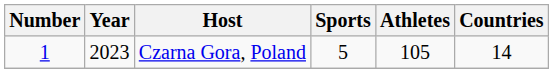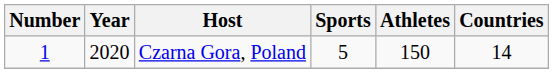 <table class="wikitable" border="1">
 <tr>
 <th>Number</th>
 <th>Year</th>
 <th>Host</th>
 <th>Sports</th>
 <th>Athletes</th>
 <th>Countries</th>
 </tr>
 <tr>
 <td align=center><a href='#'>1</a></td>
-<td align=center>2023</td>
+<td align=center>2020</td>
 <td> <a href='#'>Czarna Gora</a>, <a href='#'>Poland</a></td>
 <td align=center>5</td>
-<td align=center>105</td>
+<td align=center>150</td>
 <td align=center>14</td>
 </tr>
 <tr>
 </tr>
 </table>
